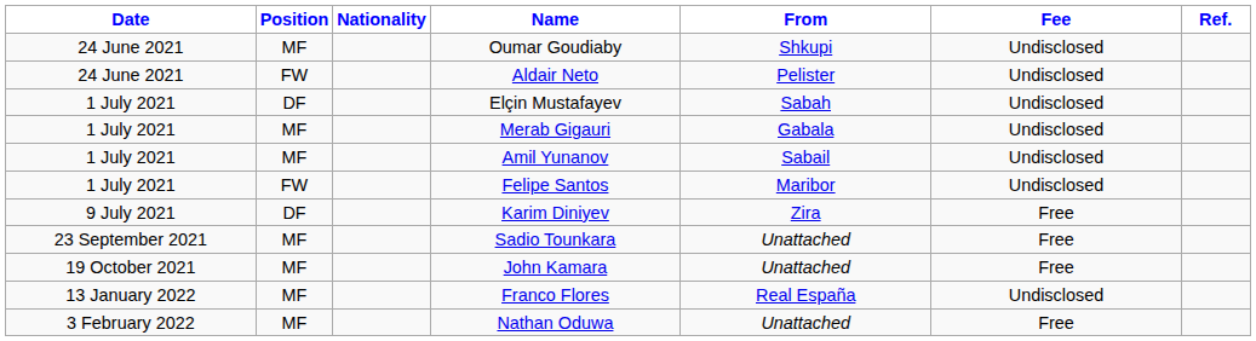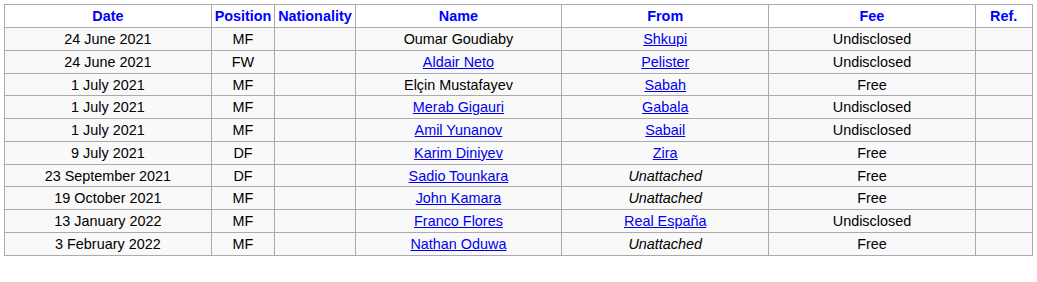 <table class="wikitable"  style="text-align:center; font-size:90%; ">
 <tr>
 <th style="background:white; color:blue; width:200px;">Date</th>
 <th style="background:white; color:blue; width:50px;">Position</th>
 <th style="background:white; color:blue; width:50px;">Nationality</th>
 <th style="background:white; color:blue; width:200px;">Name</th>
 <th style="background:white; color:blue; width:200px;">From</th>
 <th style="background:white; color:blue; width:200px;">Fee</th>
 <th style="background:white; color:blue; width:50px;">Ref.</th>
 </tr>
 <tr>
 <td>24 June 2021</td>
 <td>MF</td>
 <td></td>
 <td>Oumar Goudiaby</td>
 <td><a href='#'>Shkupi</a></td>
 <td>Undisclosed</td>
 <td></td>
 </tr>
 <tr>
 <td>24 June 2021</td>
 <td>FW</td>
 <td></td>
 <td><a href='#'>Aldair Neto</a></td>
 <td><a href='#'>Pelister</a></td>
 <td>Undisclosed</td>
 <td></td>
 </tr>
 <tr>
 <td>1 July 2021</td>
-<td>DF</td>
+<td>MF</td>
 <td></td>
 <td>Elçin Mustafayev</td>
 <td><a href='#'>Sabah</a></td>
-<td>Undisclosed</td>
+<td>Free</td>
 <td></td>
 </tr>
 <tr>
 <td>1 July 2021</td>
 <td>MF</td>
 <td></td>
 <td><a href='#'>Merab Gigauri</a></td>
 <td><a href='#'>Gabala</a></td>
 <td>Undisclosed</td>
 <td></td>
 </tr>
 <tr>
 <td>1 July 2021</td>
 <td>MF</td>
 <td></td>
 <td><a href='#'>Amil Yunanov</a></td>
 <td><a href='#'>Sabail</a></td>
 <td>Undisclosed</td>
 <td></td>
 </tr>
 <tr>
-<td>1 July 2021</td>
-<td>FW</td>
-<td></td>
-<td><a href='#'>Felipe Santos</a></td>
-<td><a href='#'>Maribor</a></td>
-<td>Undisclosed</td>
-<td></td>
-</tr>
-<tr>
 <td>9 July 2021</td>
 <td>DF</td>
 <td></td>
 <td><a href='#'>Karim Diniyev</a></td>
 <td><a href='#'>Zira</a></td>
 <td>Free</td>
 <td></td>
 </tr>
 <tr>
 <td>23 September 2021</td>
-<td>MF</td>
+<td>DF</td>
 <td></td>
 <td><a href='#'>Sadio Tounkara</a></td>
 <td><em>Unattached</em></td>
 <td>Free</td>
 <td></td>
 </tr>
 <tr>
 <td>19 October 2021</td>
 <td>MF</td>
 <td></td>
 <td><a href='#'>John Kamara</a></td>
 <td><em>Unattached</em></td>
 <td>Free</td>
 <td></td>
 </tr>
 <tr>
 <td>13 January 2022</td>
 <td>MF</td>
 <td></td>
 <td><a href='#'>Franco Flores</a></td>
 <td><a href='#'>Real España</a></td>
 <td>Undisclosed</td>
 <td></td>
 </tr>
 <tr>
 <td>3 February 2022</td>
 <td>MF</td>
 <td></td>
 <td><a href='#'>Nathan Oduwa</a></td>
 <td><em>Unattached</em></td>
 <td>Free</td>
 <td></td>
 </tr>
 </table>
